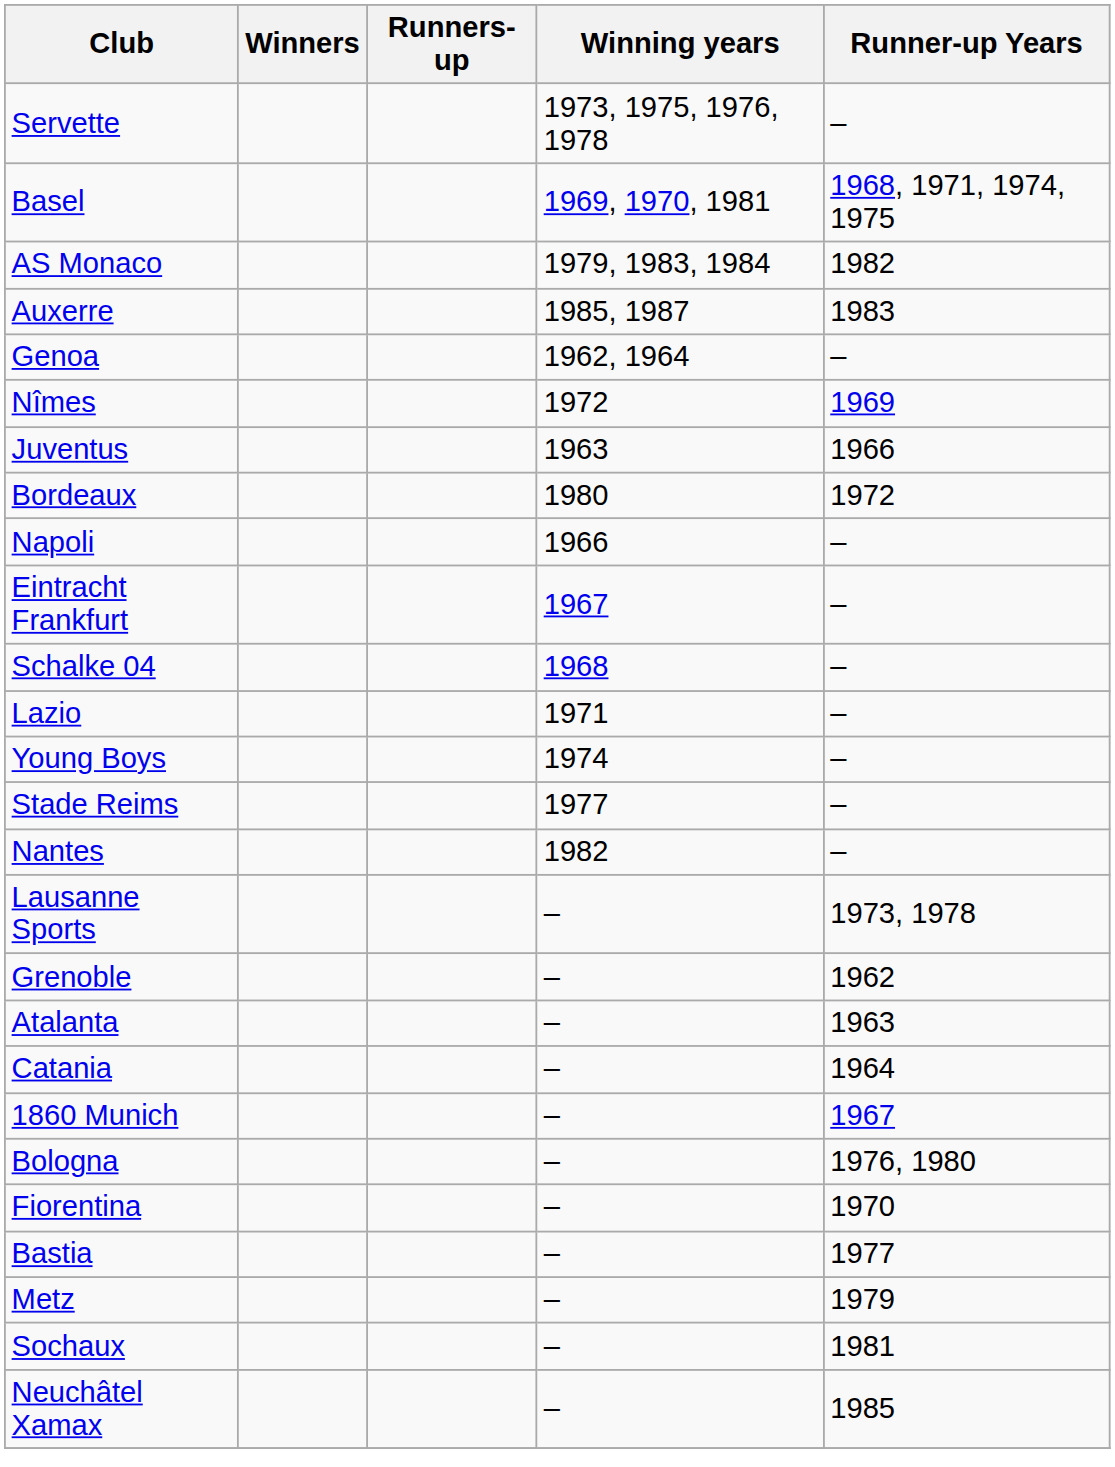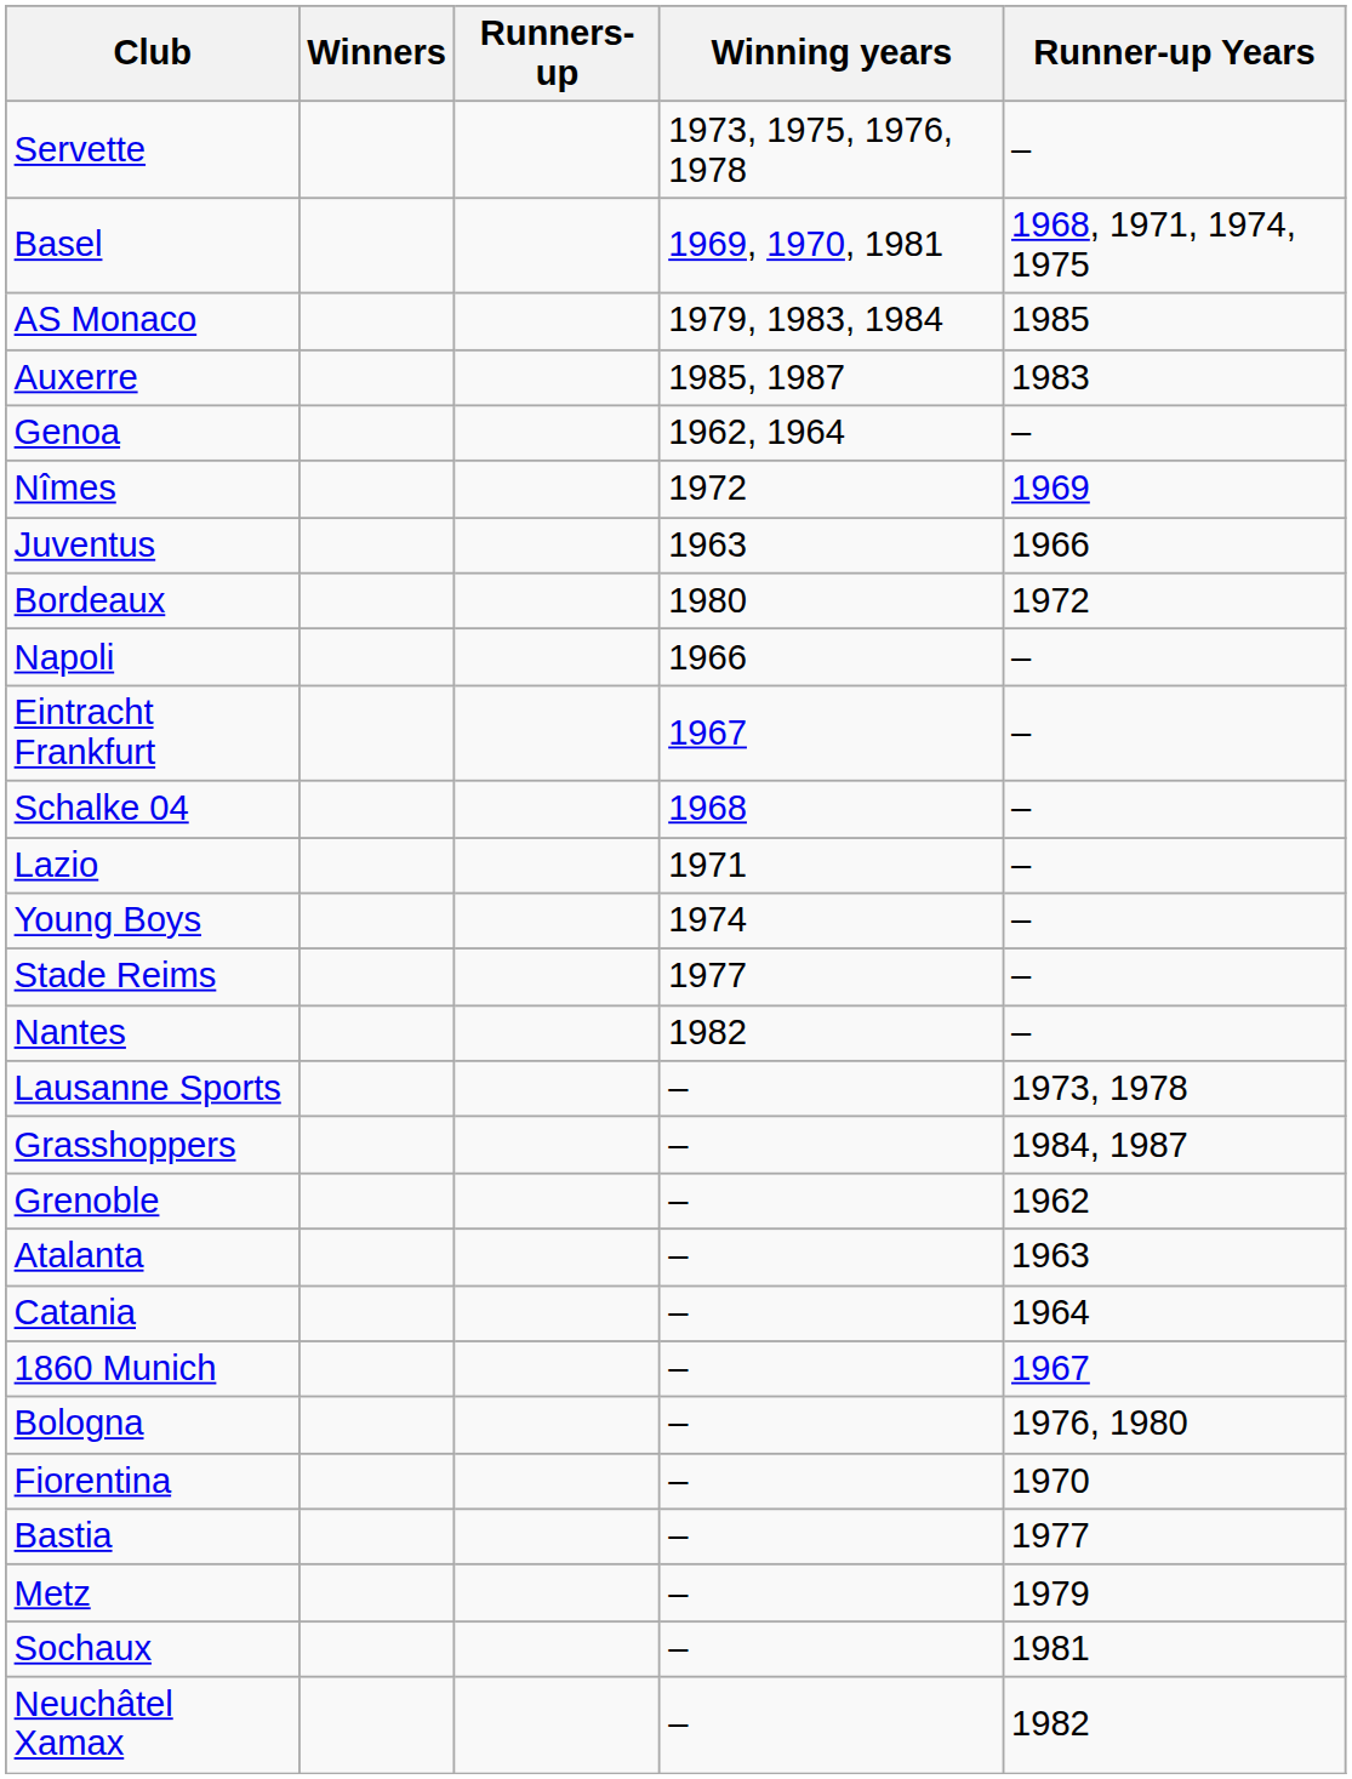 <table class="wikitable plainrowheaders sortable">
 <tr>
 <th>Club</th>
 <th>Winners</th>
 <th>Runners-up</th>
 <th>Winning years</th>
 <th>Runner-up Years</th>
 </tr>
 <tr>
 <td> <a href='#'>Servette</a></td>
 <td></td>
 <td></td>
 <td>1973, 1975, 1976, 1978</td>
 <td>–</td>
 </tr>
 <tr>
 <td> <a href='#'>Basel</a></td>
 <td></td>
 <td></td>
 <td><a href='#'>1969</a>, <a href='#'>1970</a>, 1981</td>
 <td><a href='#'>1968</a>, 1971, 1974, 1975</td>
 </tr>
 <tr>
 <td> <a href='#'>AS Monaco</a></td>
 <td></td>
 <td></td>
 <td>1979, 1983, 1984</td>
-<td>1982</td>
+<td>1985</td>
 </tr>
 <tr>
 <td> <a href='#'>Auxerre</a></td>
 <td></td>
 <td></td>
 <td>1985, 1987</td>
 <td>1983</td>
 </tr>
 <tr>
 <td> <a href='#'>Genoa</a></td>
 <td></td>
 <td></td>
 <td>1962, 1964</td>
 <td>–</td>
 </tr>
 <tr>
 <td> <a href='#'>Nîmes</a></td>
 <td></td>
 <td></td>
 <td>1972</td>
 <td><a href='#'>1969</a></td>
 </tr>
 <tr>
 <td> <a href='#'>Juventus</a></td>
 <td></td>
 <td></td>
 <td>1963</td>
 <td>1966</td>
 </tr>
 <tr>
 <td> <a href='#'>Bordeaux</a></td>
 <td></td>
 <td></td>
 <td>1980</td>
 <td>1972</td>
 </tr>
 <tr>
 <td> <a href='#'>Napoli</a></td>
 <td></td>
 <td></td>
 <td>1966</td>
 <td>–</td>
 </tr>
 <tr>
 <td> <a href='#'>Eintracht Frankfurt</a></td>
 <td></td>
 <td></td>
 <td><a href='#'>1967</a></td>
 <td>–</td>
 </tr>
 <tr>
 <td> <a href='#'>Schalke 04</a></td>
 <td></td>
 <td></td>
 <td><a href='#'>1968</a></td>
 <td>–</td>
 </tr>
 <tr>
 <td> <a href='#'>Lazio</a></td>
 <td></td>
 <td></td>
 <td>1971</td>
 <td>–</td>
 </tr>
 <tr>
 <td> <a href='#'>Young Boys</a></td>
 <td></td>
 <td></td>
 <td>1974</td>
 <td>–</td>
 </tr>
 <tr>
 <td> <a href='#'>Stade Reims</a></td>
 <td></td>
 <td></td>
 <td>1977</td>
 <td>–</td>
 </tr>
 <tr>
 <td> <a href='#'>Nantes</a></td>
 <td></td>
 <td></td>
 <td>1982</td>
 <td>–</td>
 </tr>
 <tr>
 <td> <a href='#'>Lausanne Sports</a></td>
 <td></td>
 <td></td>
 <td>–</td>
 <td>1973, 1978</td>
 </tr>
 <tr>
+<td> <a href='#'>Grasshoppers</a></td>
+<td></td>
+<td></td>
+<td>–</td>
+<td>1984, 1987</td>
+</tr>
+<tr>
 <td> <a href='#'>Grenoble</a></td>
 <td></td>
 <td></td>
 <td>–</td>
 <td>1962</td>
 </tr>
 <tr>
 <td> <a href='#'>Atalanta</a></td>
 <td></td>
 <td></td>
 <td>–</td>
 <td>1963</td>
 </tr>
 <tr>
 <td> <a href='#'>Catania</a></td>
 <td></td>
 <td></td>
 <td>–</td>
 <td>1964</td>
 </tr>
 <tr>
 <td> <a href='#'>1860 Munich</a></td>
 <td></td>
 <td></td>
 <td>–</td>
 <td><a href='#'>1967</a></td>
 </tr>
 <tr>
 <td> <a href='#'>Bologna</a></td>
 <td></td>
 <td></td>
 <td>–</td>
 <td>1976, 1980</td>
 </tr>
 <tr>
 <td> <a href='#'>Fiorentina</a></td>
 <td></td>
 <td></td>
 <td>–</td>
 <td>1970</td>
 </tr>
 <tr>
 <td> <a href='#'>Bastia</a></td>
 <td></td>
 <td></td>
 <td>–</td>
 <td>1977</td>
 </tr>
 <tr>
 <td> <a href='#'>Metz</a></td>
 <td></td>
 <td></td>
 <td>–</td>
 <td>1979</td>
 </tr>
 <tr>
 <td> <a href='#'>Sochaux</a></td>
 <td></td>
 <td></td>
 <td>–</td>
 <td>1981</td>
 </tr>
 <tr>
 <td> <a href='#'>Neuchâtel Xamax</a></td>
 <td></td>
 <td></td>
 <td>–</td>
-<td>1985</td>
+<td>1982</td>
 </tr>
 <tr>
 </tr>
 </table>
